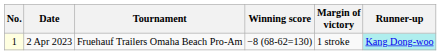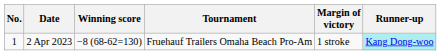 <table class="wikitable" style="font-size:95%;">
 <tr>
 <th>No.</th>
 <th>Date</th>
+<th>Winning score</th>
 <th>Tournament</th>
-<th>Winning score</th>
 <th>Margin of<br>victory</th>
 <th>Runner-up</th>
 </tr>
 <tr>
-<td align=center style="background: lightyellow;">1</td>
+<td align=center>1</td>
 <td align=right>2 Apr 2023</td>
+<td>−8 (68-62=130)</td>
 <td>Fruehauf Trailers Omaha Beach Pro-Am</td>
-<td>−8 (68-62=130)</td>
 <td>1 stroke</td>
 <td style="background: paleturquoise;"> <a href='#'>Kang Dong-woo</a></td>
 </tr>
 </table>
